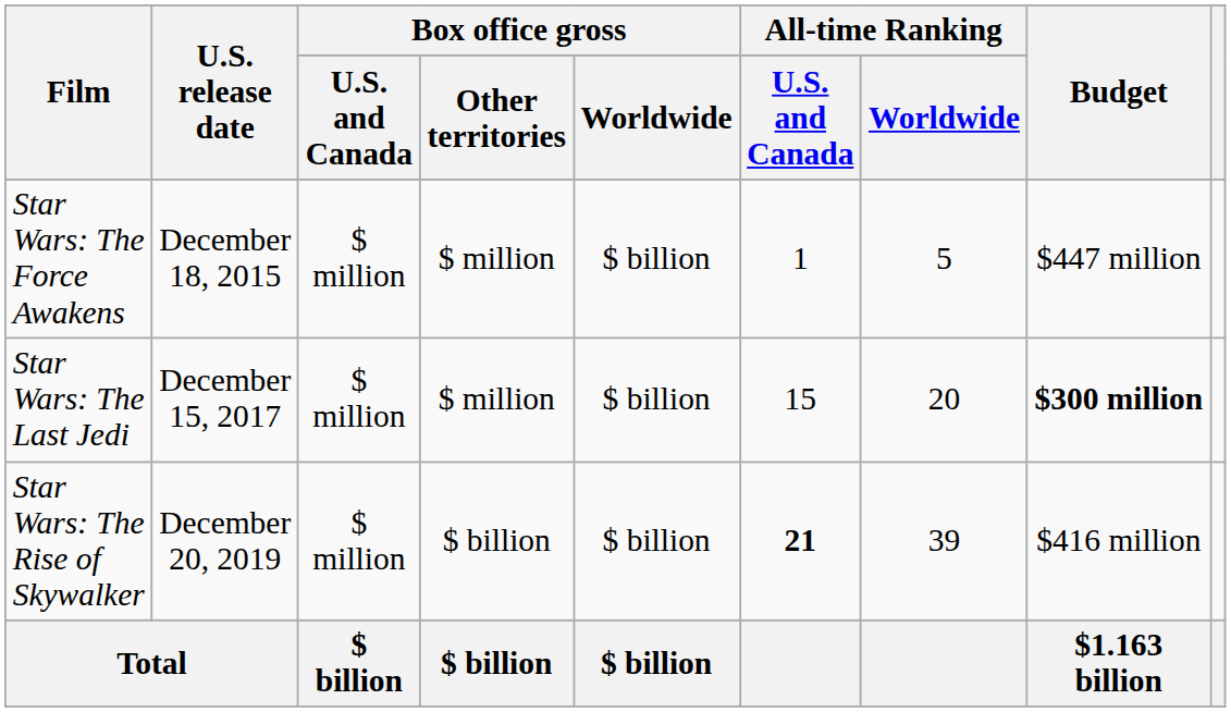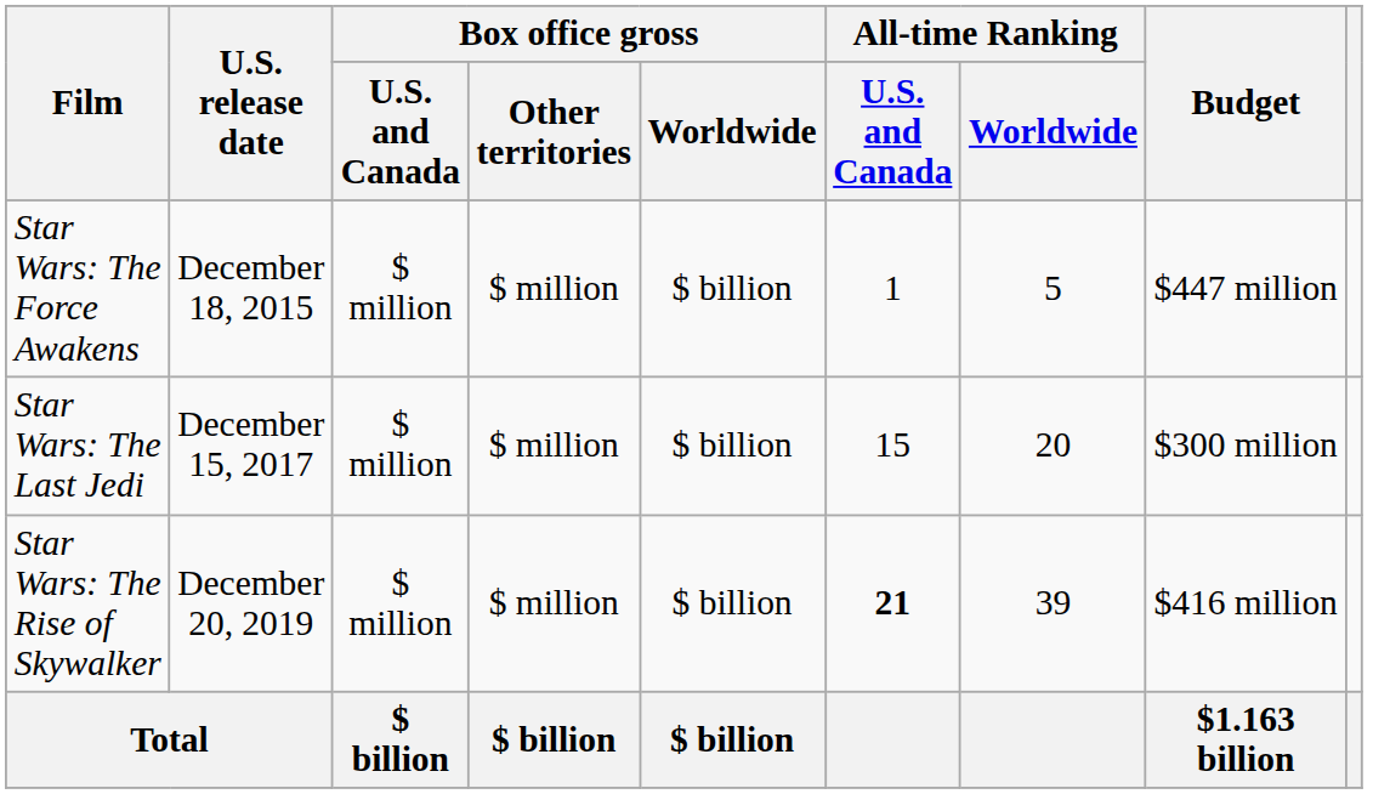 <table class="wikitable sortable" style="text-align:center; width:95%;">
 <tr>
 <th scope="col" rowspan="2">Film</th>
 <th scope="col" rowspan="2">U.S. release date</th>
 <th scope="col" colspan="3" class=unsortable>Box office gross</th>
 <th scope="col" colspan="2" text="wrap" class=unsortable>All-time Ranking</th>
 <th scope="col" rowspan="2">Budget</th>
 <th scope="col" rowspan="2" class=unsortable></th>
 </tr>
 <tr>
 <th>U.S. and Canada</th>
 <th>Other territories</th>
 <th>Worldwide</th>
 <th class=unsortable><a href='#'>U.S. and Canada</a></th>
 <th class=unsortable><a href='#'>Worldwide</a></th>
 </tr>
 <tr>
 <td scope="row" style="text-align:left;"><em>Star Wars: The Force Awakens</em></td>
 <td>December 18, 2015</td>
 <td>$ million</td>
 <td>$ million</td>
 <td>$ billion</td>
 <td>1</td>
 <td>5</td>
 <td>$447 million</td>
 <td></td>
 </tr>
 <tr>
 <td scope="row" style="text-align:left;"><em>Star Wars: The Last Jedi</em></td>
 <td>December 15, 2017</td>
 <td>$ million</td>
 <td>$ million</td>
 <td>$ billion</td>
 <td>15</td>
 <td>20</td>
-<td><strong>$300 million</strong></td>
+<td>$300 million</td>
 <td></td>
 </tr>
 <tr>
 <td scope="row" style="text-align:left;"><em>Star Wars: The Rise of Skywalker</em></td>
 <td>December 20, 2019</td>
 <td>$ million</td>
-<td>$ billion</td>
+<td>$ million</td>
 <td>$ billion</td>
 <td><strong>21</strong></td>
 <td>39</td>
 <td>$416 million</td>
 <td></td>
 </tr>
 <tr>
 <th colspan="2">Total</th>
 <th>$ billion</th>
 <th>$ billion</th>
 <th>$ billion</th>
 <th></th>
 <th></th>
 <th>$1.163 billion</th>
 <th></th>
 </tr>
 </table>
